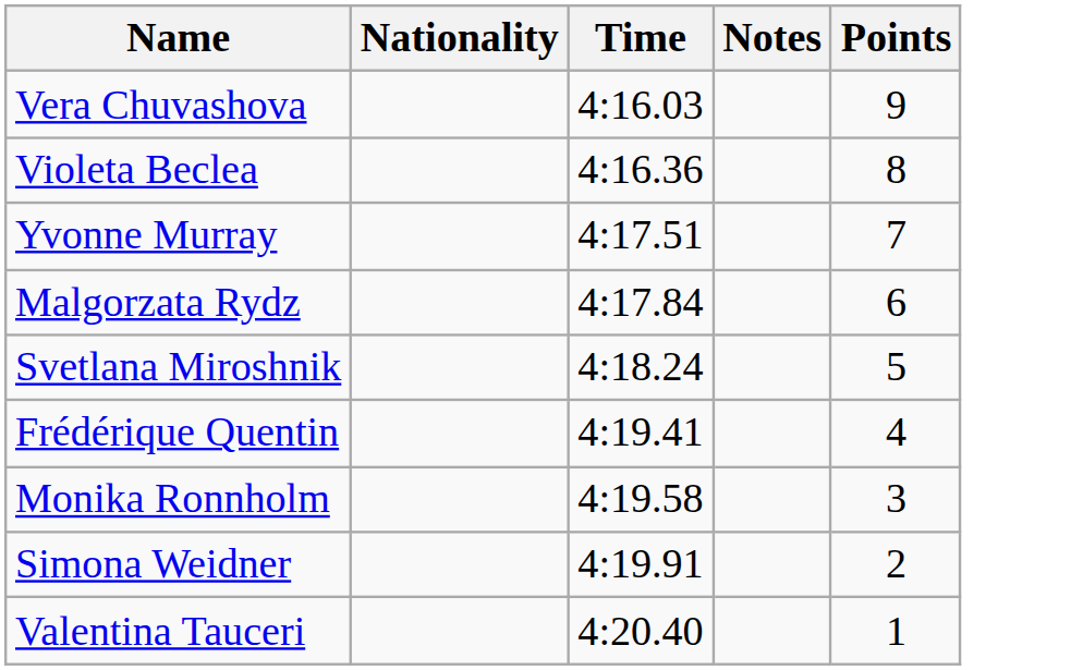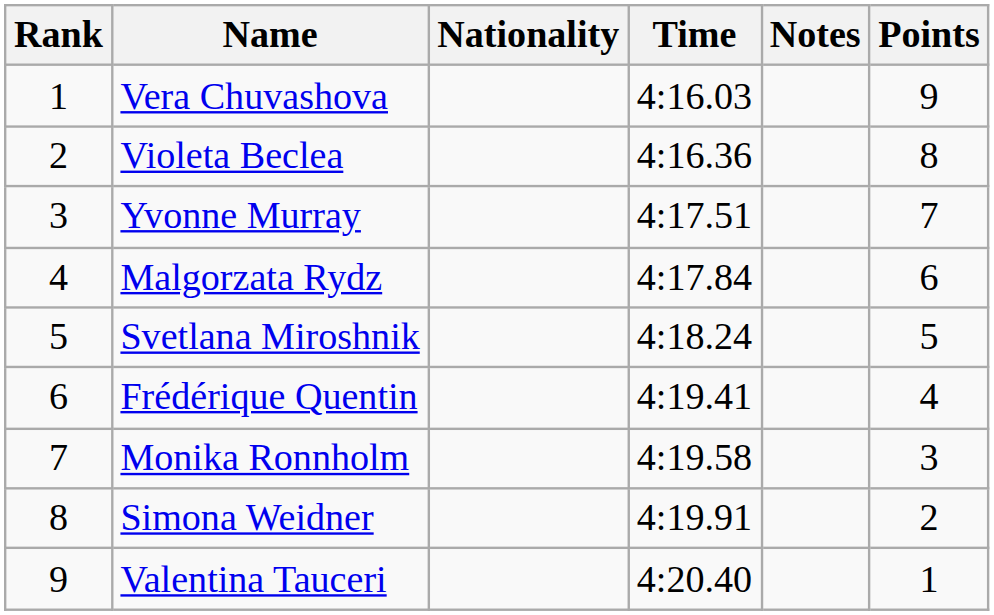 <table class="wikitable sortable" style="text-align:center">
 <tr>
+<th>Rank</th>
 <th>Name</th>
 <th>Nationality</th>
 <th>Time</th>
 <th>Notes</th>
 <th>Points</th>
 </tr>
 <tr>
+<td>1</td>
 <td align=left><a href='#'>Vera Chuvashova</a></td>
 <td align=left></td>
 <td>4:16.03</td>
 <td></td>
 <td>9</td>
 </tr>
 <tr>
+<td>2</td>
 <td align=left><a href='#'>Violeta Beclea</a></td>
 <td align=left></td>
 <td>4:16.36</td>
 <td></td>
 <td>8</td>
 </tr>
 <tr>
+<td>3</td>
 <td align=left><a href='#'>Yvonne Murray</a></td>
 <td align=left></td>
 <td>4:17.51</td>
 <td></td>
 <td>7</td>
 </tr>
 <tr>
+<td>4</td>
 <td align=left><a href='#'>Malgorzata Rydz</a></td>
 <td align=left></td>
 <td>4:17.84</td>
 <td></td>
 <td>6</td>
 </tr>
 <tr>
+<td>5</td>
 <td align=left><a href='#'>Svetlana Miroshnik</a></td>
 <td align=left></td>
 <td>4:18.24</td>
 <td></td>
 <td>5</td>
 </tr>
 <tr>
+<td>6</td>
 <td align=left><a href='#'>Frédérique Quentin</a></td>
 <td align=left></td>
 <td>4:19.41</td>
 <td></td>
 <td>4</td>
 </tr>
 <tr>
+<td>7</td>
 <td align=left><a href='#'>Monika Ronnholm</a></td>
 <td align=left></td>
 <td>4:19.58</td>
 <td></td>
 <td>3</td>
 </tr>
 <tr>
+<td>8</td>
 <td align=left><a href='#'>Simona Weidner</a></td>
 <td align=left></td>
 <td>4:19.91</td>
 <td></td>
 <td>2</td>
 </tr>
 <tr>
+<td>9</td>
 <td align=left><a href='#'>Valentina Tauceri</a></td>
 <td align=left></td>
 <td>4:20.40</td>
 <td></td>
 <td>1</td>
 </tr>
 </table>
